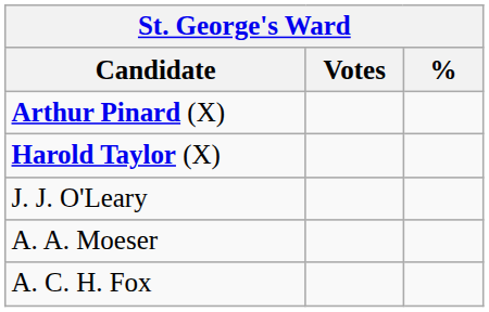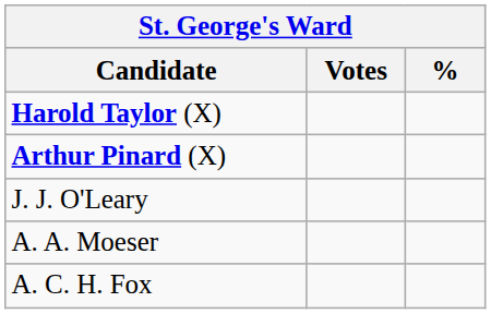 <table class="wikitable">
 <tr>
 <th colspan="3"><a href='#'>St. George's Ward</a></th>
 </tr>
 <tr>
 <th style="width: 170px">Candidate</th>
 <th style="width: 50px">Votes</th>
 <th style="width: 40px">%</th>
 </tr>
 <tr>
-<td><strong><a href='#'>Arthur Pinard</a></strong> (X)</td>
+<td><strong><a href='#'>Harold Taylor</a></strong> (X)</td>
 <td></td>
 <td></td>
 </tr>
 <tr>
-<td><strong><a href='#'>Harold Taylor</a></strong> (X)</td>
+<td><strong><a href='#'>Arthur Pinard</a></strong> (X)</td>
 <td></td>
 <td></td>
 </tr>
 <tr>
 <td>J. J. O'Leary</td>
 <td></td>
 <td></td>
 </tr>
 <tr>
 <td>A. A. Moeser</td>
 <td></td>
 <td></td>
 </tr>
 <tr>
 <td>A. C. H. Fox</td>
 <td></td>
 <td></td>
 </tr>
 </table>
